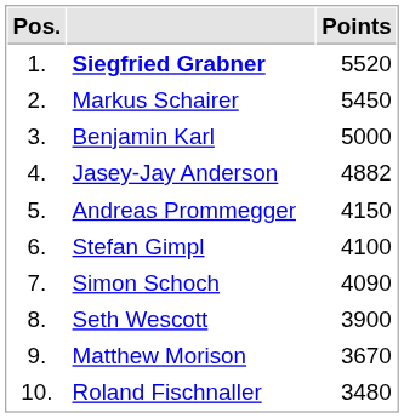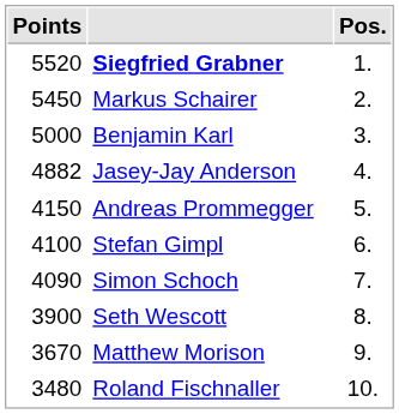 <table cellspacing="1" cellpadding="3" style="border:1px solid #AAAAAA;font-size:90%">
 <tr bgcolor="#E4E4E4">
+<th style="border-bottom:1px solid #AAAAAA" width=20>Points</th>
+<th style="border-bottom:1px solid #AAAAAA" width=150></th>
 <th style="border-bottom:1px solid #AAAAAA" width=10>Pos.</th>
-<th style="border-bottom:1px solid #AAAAAA" width=150></th>
-<th style="border-bottom:1px solid #AAAAAA" width=20>Points</th>
 </tr>
 <tr>
+<td align="right">5520</td>
+<td> <strong><a href='#'>Siegfried Grabner</a></strong></td>
 <td align="center">1.</td>
-<td> <strong><a href='#'>Siegfried Grabner</a></strong></td>
-<td align="right">5520</td>
 </tr>
 <tr>
+<td align="right">5450</td>
+<td> <a href='#'>Markus Schairer</a></td>
 <td align="center">2.</td>
-<td> <a href='#'>Markus Schairer</a></td>
-<td align="right">5450</td>
 </tr>
 <tr>
+<td align="right">5000</td>
+<td> <a href='#'>Benjamin Karl</a></td>
 <td align="center">3.</td>
-<td> <a href='#'>Benjamin Karl</a></td>
-<td align="right">5000</td>
 </tr>
 <tr>
+<td align="right">4882</td>
+<td> <a href='#'>Jasey-Jay Anderson</a></td>
 <td align="center">4.</td>
-<td> <a href='#'>Jasey-Jay Anderson</a></td>
-<td align="right">4882</td>
 </tr>
 <tr>
+<td align="right">4150</td>
+<td> <a href='#'>Andreas Prommegger</a></td>
 <td align="center">5.</td>
-<td> <a href='#'>Andreas Prommegger</a></td>
-<td align="right">4150</td>
 </tr>
 <tr>
+<td align="right">4100</td>
+<td> <a href='#'>Stefan Gimpl</a></td>
 <td align="center">6.</td>
-<td> <a href='#'>Stefan Gimpl</a></td>
-<td align="right">4100</td>
 </tr>
 <tr>
+<td align="right">4090</td>
+<td> <a href='#'>Simon Schoch</a></td>
 <td align="center">7.</td>
-<td> <a href='#'>Simon Schoch</a></td>
-<td align="right">4090</td>
 </tr>
 <tr>
+<td align="right">3900</td>
+<td> <a href='#'>Seth Wescott</a></td>
 <td align="center">8.</td>
-<td> <a href='#'>Seth Wescott</a></td>
-<td align="right">3900</td>
 </tr>
 <tr>
+<td align="right">3670</td>
+<td> <a href='#'>Matthew Morison</a></td>
 <td align="center">9.</td>
-<td> <a href='#'>Matthew Morison</a></td>
-<td align="right">3670</td>
 </tr>
 <tr>
+<td align="right">3480</td>
+<td> <a href='#'>Roland Fischnaller</a></td>
 <td align="center">10.</td>
-<td> <a href='#'>Roland Fischnaller</a></td>
-<td align="right">3480</td>
 </tr>
 </table>
